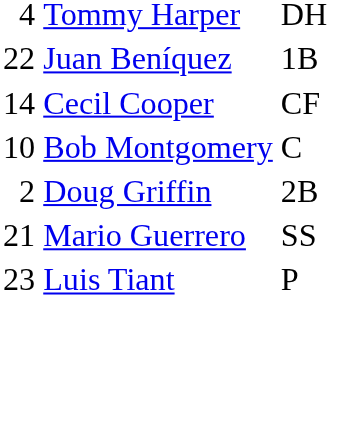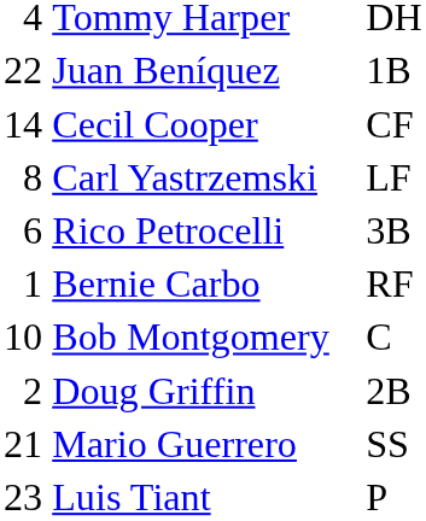 <table>
 <tr>
 <td>  4</td>
 <td><a href='#'>Tommy Harper</a></td>
 <td>DH</td>
 </tr>
 <tr>
 <td>22</td>
 <td><a href='#'>Juan Beníquez</a></td>
 <td>1B</td>
 </tr>
 <tr>
 <td>14</td>
 <td><a href='#'>Cecil Cooper</a></td>
 <td>CF</td>
+</tr>
+<tr>
+<td>  8</td>
+<td><a href='#'>Carl Yastrzemski</a>    </td>
+<td>LF</td>
+</tr>
+<tr>
+<td>  6</td>
+<td><a href='#'>Rico Petrocelli</a></td>
+<td>3B</td>
+</tr>
+<tr>
+<td>  1</td>
+<td><a href='#'>Bernie Carbo</a></td>
+<td>RF</td>
 </tr>
 <tr>
 <td>10</td>
 <td><a href='#'>Bob Montgomery</a></td>
 <td>C</td>
 </tr>
 <tr>
 <td>  2</td>
 <td><a href='#'>Doug Griffin</a></td>
 <td>2B</td>
 </tr>
 <tr>
 <td>21</td>
 <td><a href='#'>Mario Guerrero</a></td>
 <td>SS</td>
 </tr>
 <tr>
 <td>23</td>
 <td><a href='#'>Luis Tiant</a></td>
 <td>P</td>
 </tr>
 </table>
